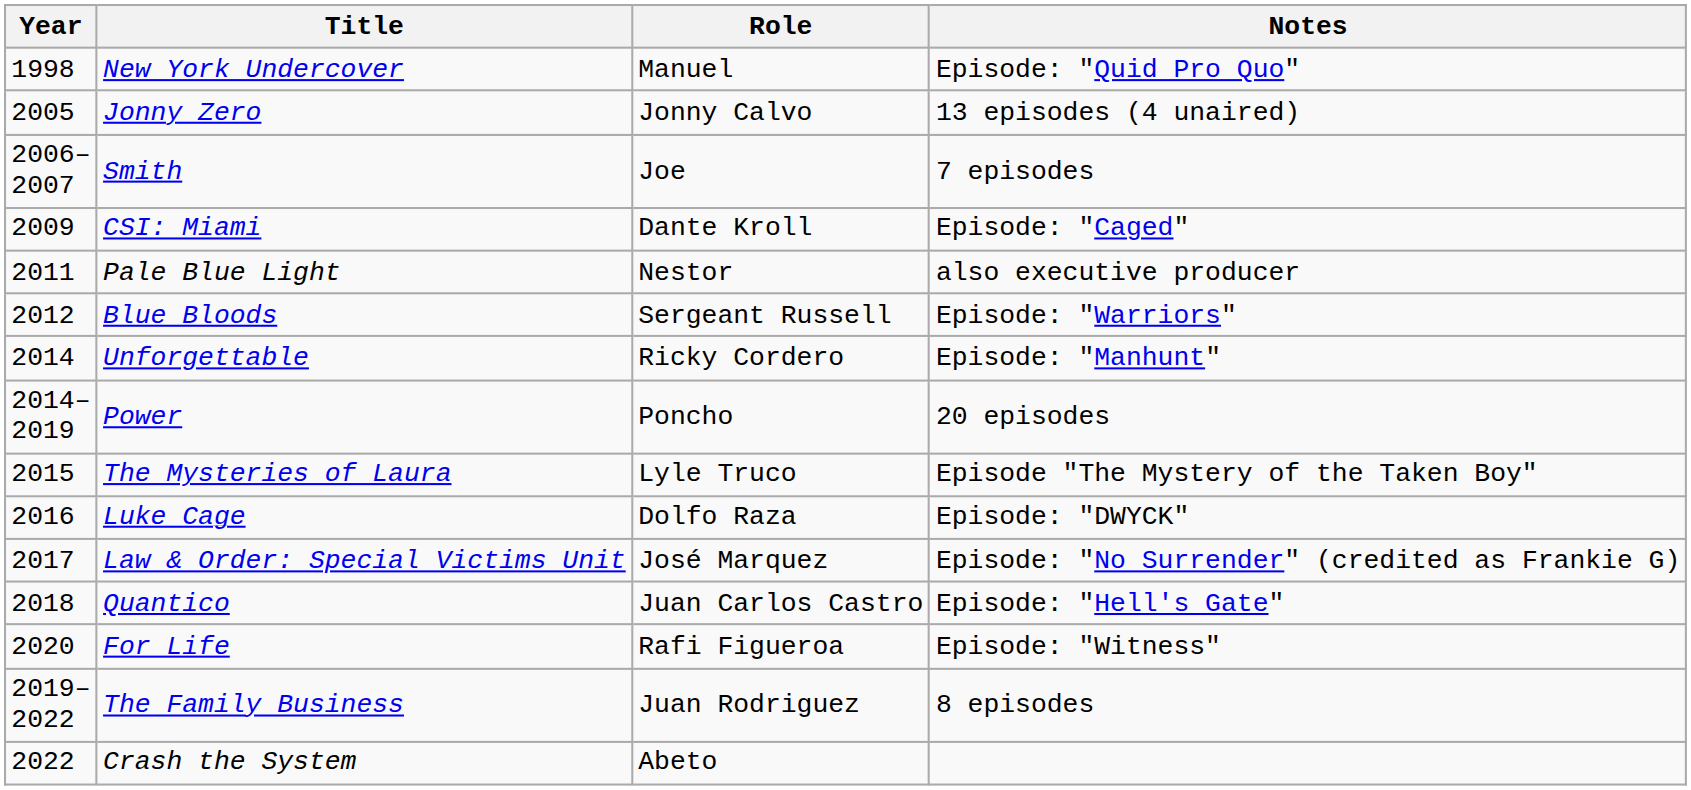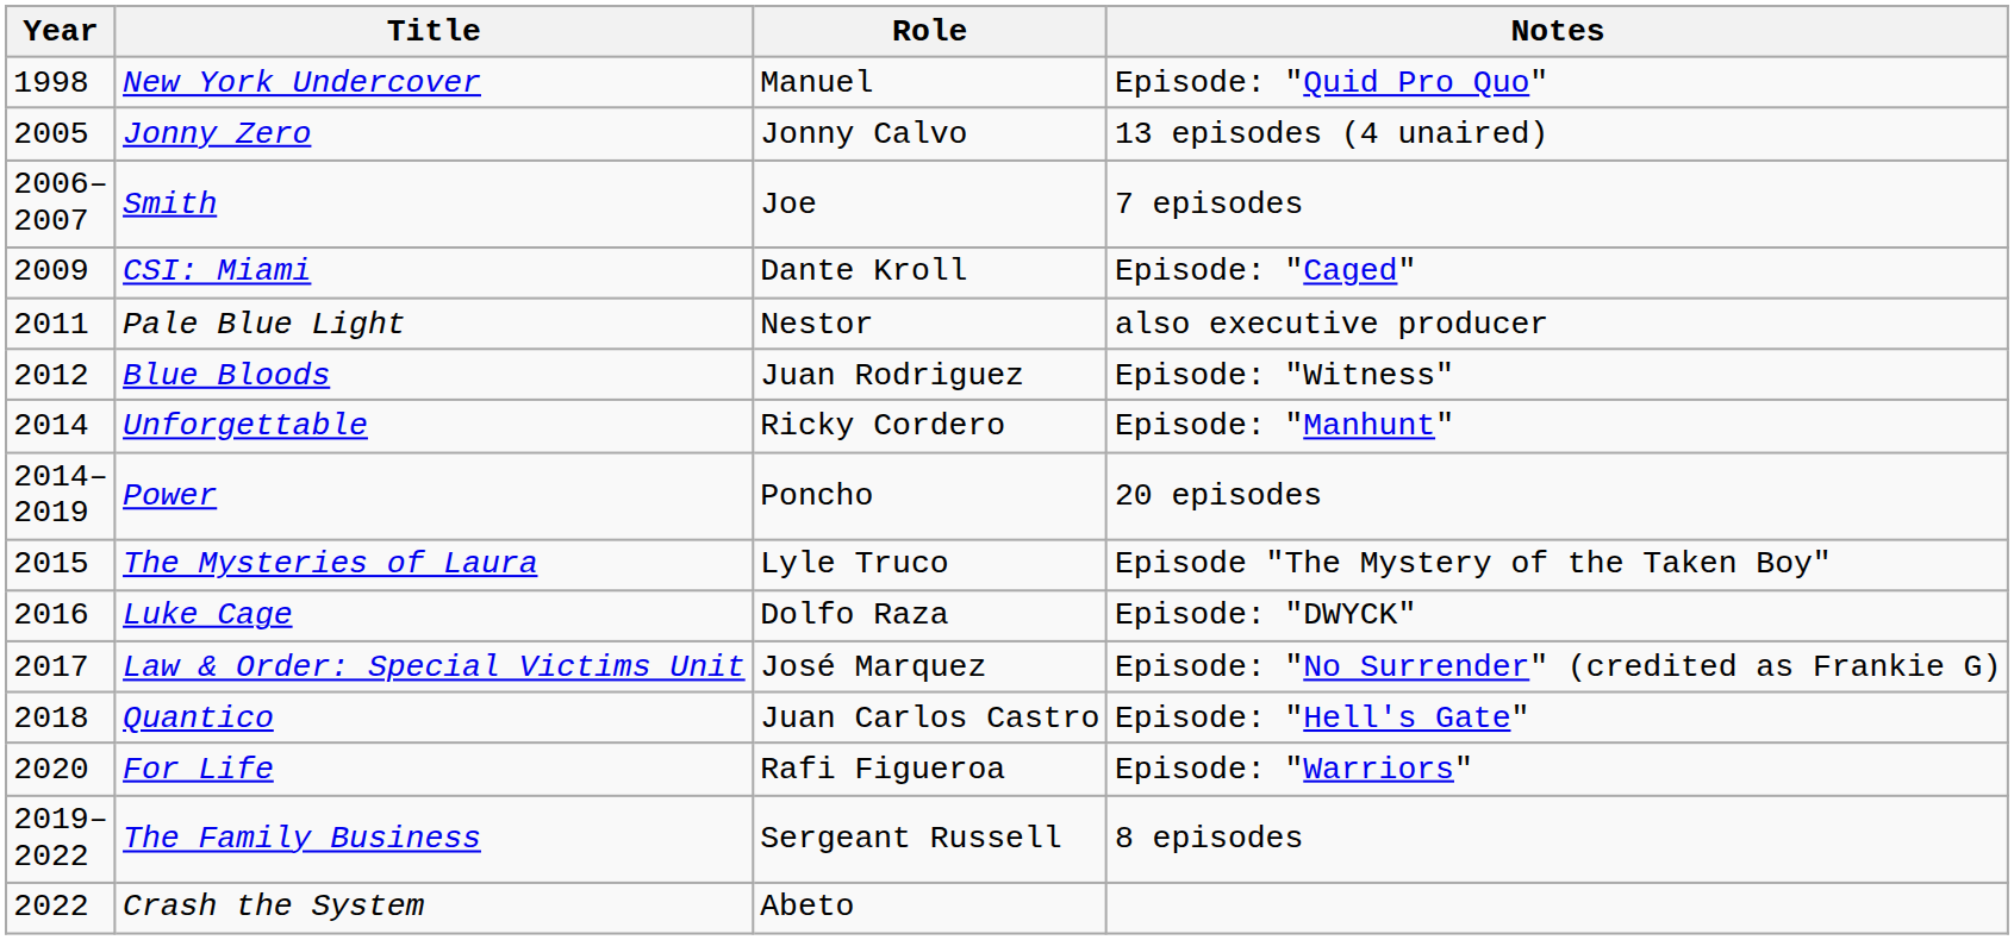 <table class="wikitable sortable">
 <tr>
 <th scope="col">Year</th>
 <th scope="col">Title</th>
 <th scope="col">Role</th>
 <th scope="col" class="unsortable">Notes</th>
 </tr>
 <tr>
 <td>1998</td>
 <td><em><a href='#'>New York Undercover</a></em></td>
 <td>Manuel</td>
 <td>Episode: "<a href='#'>Quid Pro Quo</a>"</td>
 </tr>
 <tr>
 <td>2005</td>
 <td><em><a href='#'>Jonny Zero</a></em></td>
 <td>Jonny Calvo</td>
 <td>13 episodes (4 unaired)</td>
 </tr>
 <tr>
 <td>2006–<br>2007</td>
 <td><em><a href='#'>Smith</a></em></td>
 <td>Joe</td>
 <td>7 episodes</td>
 </tr>
 <tr>
 <td>2009</td>
 <td><em><a href='#'>CSI: Miami</a></em></td>
 <td>Dante Kroll</td>
 <td>Episode: "<a href='#'>Caged</a>"</td>
 </tr>
 <tr>
 <td>2011</td>
 <td><em>Pale Blue Light</em></td>
 <td>Nestor</td>
 <td>also executive producer</td>
 </tr>
 <tr>
 <td>2012</td>
 <td><em><a href='#'>Blue Bloods</a></em></td>
-<td>Sergeant Russell</td>
-<td>Episode: "<a href='#'>Warriors</a>"</td>
+<td>Juan Rodriguez</td>
+<td>Episode: "Witness"</td>
 </tr>
 <tr>
 <td>2014</td>
 <td><em><a href='#'>Unforgettable</a></em></td>
 <td>Ricky Cordero</td>
 <td>Episode: "<a href='#'>Manhunt</a>"</td>
 </tr>
 <tr>
 <td>2014–<br>2019</td>
 <td><em><a href='#'>Power</a></em></td>
 <td>Poncho</td>
 <td>20 episodes</td>
 </tr>
 <tr>
 <td>2015</td>
 <td><em><a href='#'>The Mysteries of Laura</a></em></td>
 <td>Lyle Truco</td>
 <td>Episode "The Mystery of the Taken Boy"</td>
 </tr>
 <tr>
 <td>2016</td>
 <td><em><a href='#'>Luke Cage</a></em></td>
 <td>Dolfo Raza</td>
 <td>Episode: "DWYCK"</td>
 </tr>
 <tr>
 <td>2017</td>
 <td><em><a href='#'>Law & Order: Special Victims Unit</a></em></td>
 <td>José Marquez</td>
 <td>Episode: "<a href='#'>No Surrender</a>" (credited as Frankie G)</td>
 </tr>
 <tr>
 <td>2018</td>
 <td><em><a href='#'>Quantico</a></em></td>
 <td>Juan Carlos Castro</td>
 <td>Episode: "<a href='#'>Hell's Gate</a>"</td>
 </tr>
 <tr>
 <td>2020</td>
 <td><em><a href='#'>For Life</a></em></td>
 <td>Rafi Figueroa</td>
-<td>Episode: "Witness"</td>
+<td>Episode: "<a href='#'>Warriors</a>"</td>
 </tr>
 <tr>
 <td>2019–<br>2022</td>
 <td><em><a href='#'>The Family Business</a></em></td>
-<td>Juan Rodriguez</td>
+<td>Sergeant Russell</td>
 <td>8 episodes</td>
 </tr>
 <tr>
 <td>2022</td>
 <td><em>Crash the System</em></td>
 <td>Abeto</td>
 <td></td>
 </tr>
 </table>
